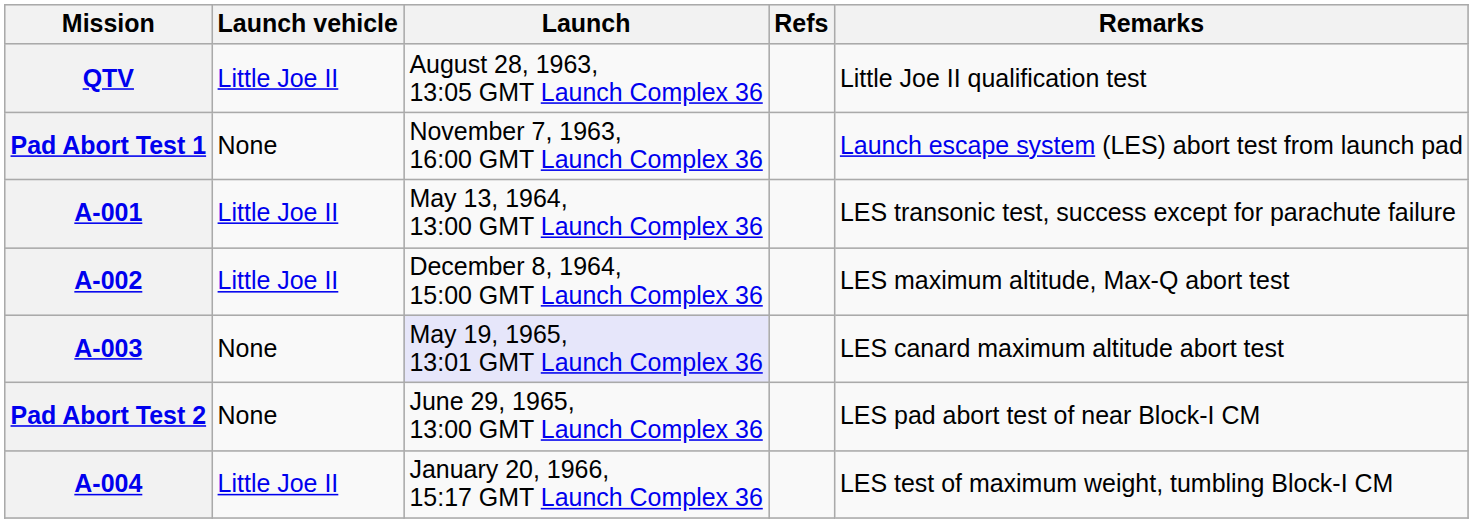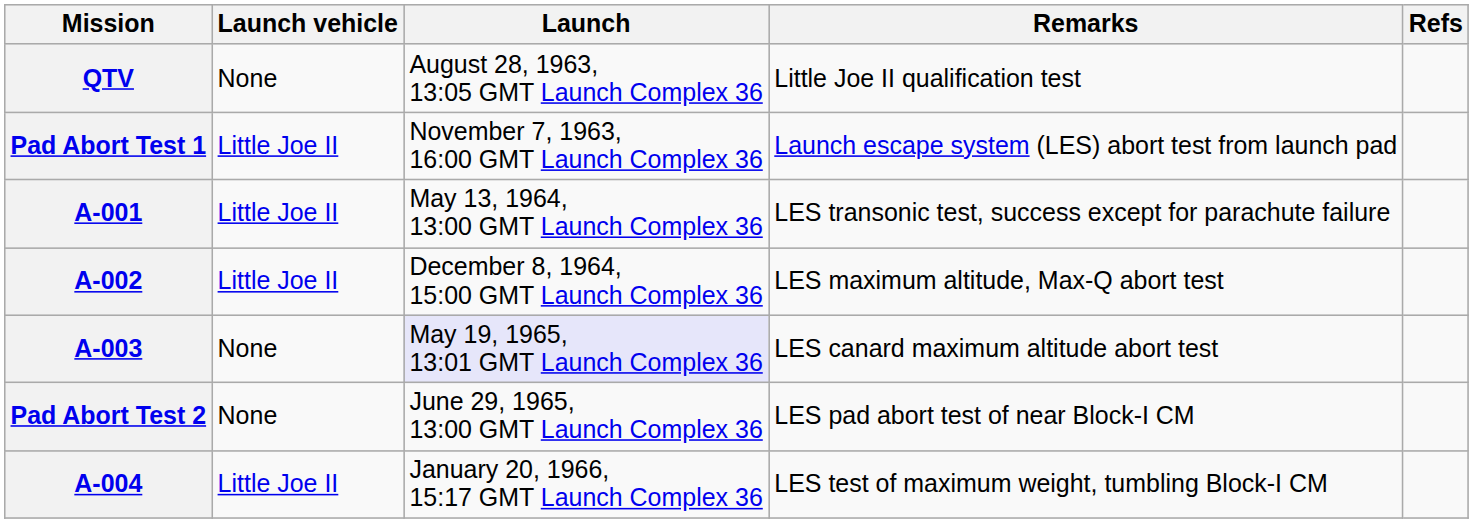 <table class="wikitable sortable">
 <tr>
 <th scope="col">Mission</th>
 <th scope="col">Launch vehicle</th>
 <th scope="col">Launch</th>
+<th scope="col" class="unsortable">Remarks</th>
 <th scope="col" class="unsortable">Refs</th>
-<th scope="col" class="unsortable">Remarks</th>
 </tr>
 <tr>
 <th scope="row"><a href='#'>QTV</a></th>
-<td><a href='#'>Little Joe II</a></td>
+<td>None</td>
 <td data-sort-value="19630828">August 28, 1963,<br>13:05 GMT <a href='#'>Launch Complex 36</a></td>
+<td>Little Joe II qualification test</td>
 <td style="text-align: center;"></td>
-<td>Little Joe II qualification test</td>
 </tr>
 <tr>
 <th scope="row"><a href='#'>Pad Abort Test 1</a></th>
-<td>None</td>
+<td><a href='#'>Little Joe II</a></td>
 <td data-sort-value="19631107">November 7, 1963,<br>16:00 GMT <a href='#'>Launch Complex 36</a></td>
+<td><a href='#'>Launch escape system</a> (LES) abort test from launch pad</td>
 <td style="text-align: center;"></td>
-<td><a href='#'>Launch escape system</a> (LES) abort test from launch pad</td>
 </tr>
 <tr>
 <th scope="row"><a href='#'>A-001</a></th>
 <td><a href='#'>Little Joe II</a></td>
 <td data-sort-value="19640513">May 13, 1964,<br>13:00 GMT <a href='#'>Launch Complex 36</a></td>
+<td>LES transonic test, success except for parachute failure</td>
 <td style="text-align: center;"></td>
-<td>LES transonic test, success except for parachute failure</td>
 </tr>
 <tr>
 <th scope="row"><a href='#'>A-002</a></th>
 <td><a href='#'>Little Joe II</a></td>
 <td data-sort-value="19641208">December 8, 1964,<br>15:00 GMT <a href='#'>Launch Complex 36</a></td>
+<td>LES maximum altitude, Max-Q abort test</td>
 <td style="text-align: center;"></td>
-<td>LES maximum altitude, Max-Q abort test</td>
 </tr>
 <tr>
 <th scope="row"><a href='#'>A-003</a></th>
 <td>None</td>
 <td data-sort-value="19650519" style="background: lavender;">May 19, 1965,<br>13:01 GMT <a href='#'>Launch Complex 36</a></td>
+<td>LES canard maximum altitude abort test</td>
 <td style="text-align: center;"></td>
-<td>LES canard maximum altitude abort test</td>
 </tr>
 <tr>
 <th scope="row"><a href='#'>Pad Abort Test 2</a></th>
 <td>None</td>
 <td data-sort-value="19650629">June 29, 1965,<br>13:00 GMT <a href='#'>Launch Complex 36</a></td>
+<td>LES pad abort test of near Block-I CM</td>
 <td style="text-align: center;"></td>
-<td>LES pad abort test of near Block-I CM</td>
 </tr>
 <tr>
 <th scope="row"><a href='#'>A-004</a></th>
 <td><a href='#'>Little Joe II</a></td>
 <td data-sort-value="19660120">January 20, 1966,<br>15:17 GMT <a href='#'>Launch Complex 36</a></td>
+<td>LES test of maximum weight, tumbling Block-I CM</td>
 <td style="text-align: center;"></td>
-<td>LES test of maximum weight, tumbling Block-I CM</td>
 </tr>
 </table>
